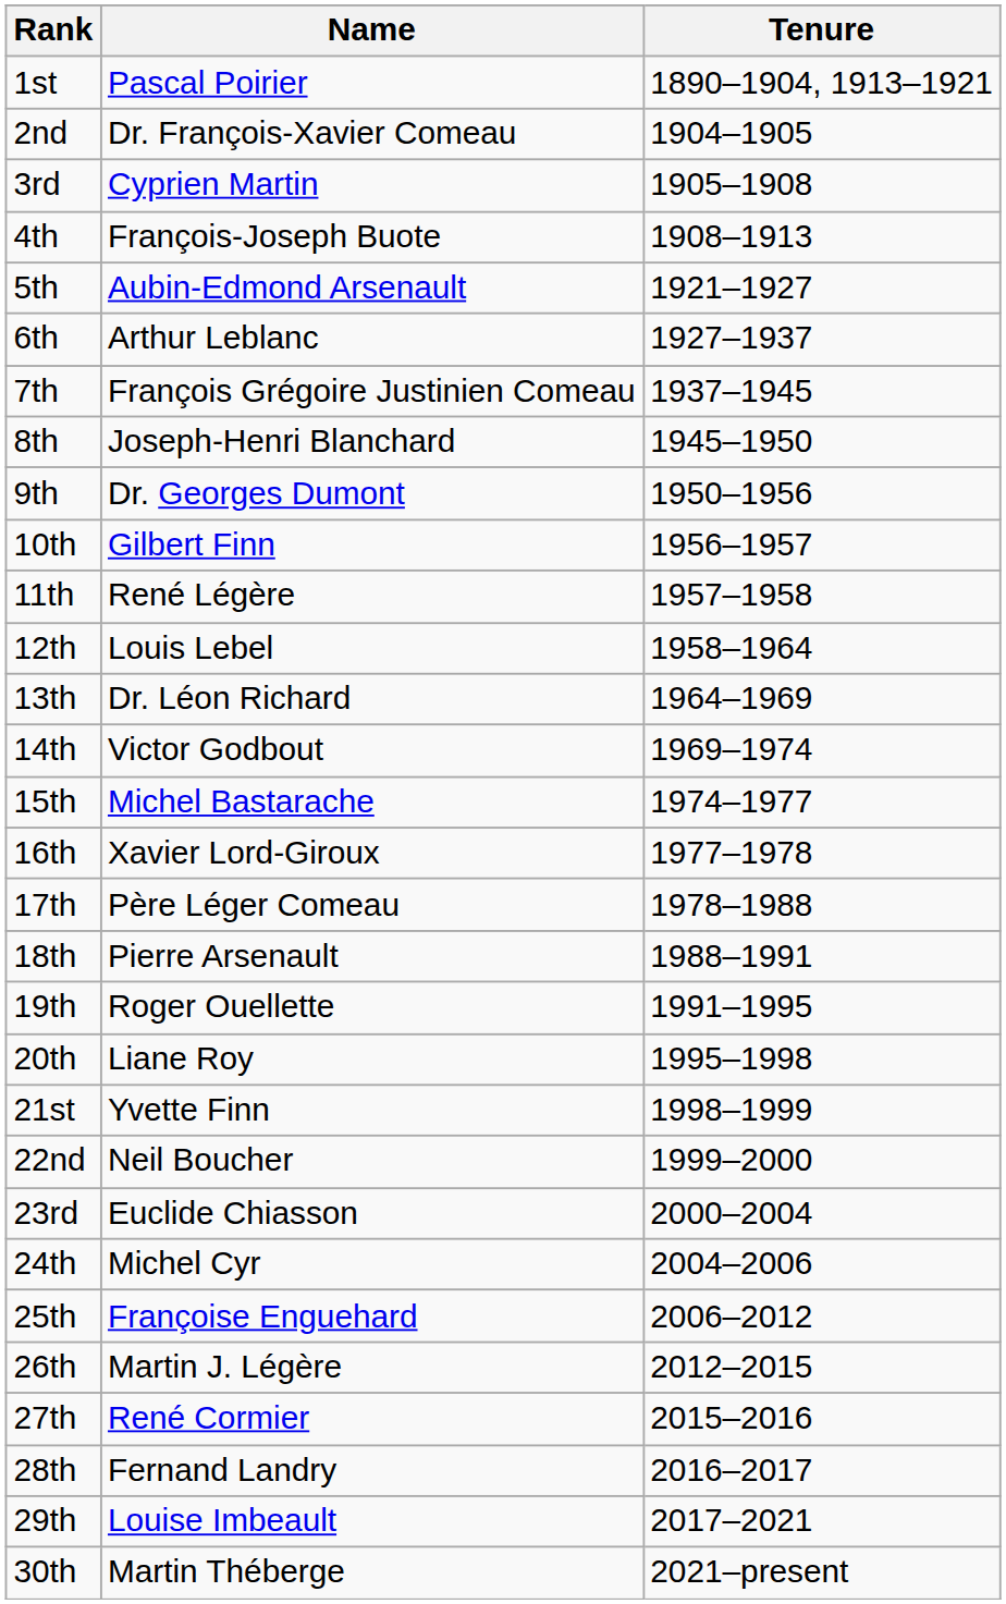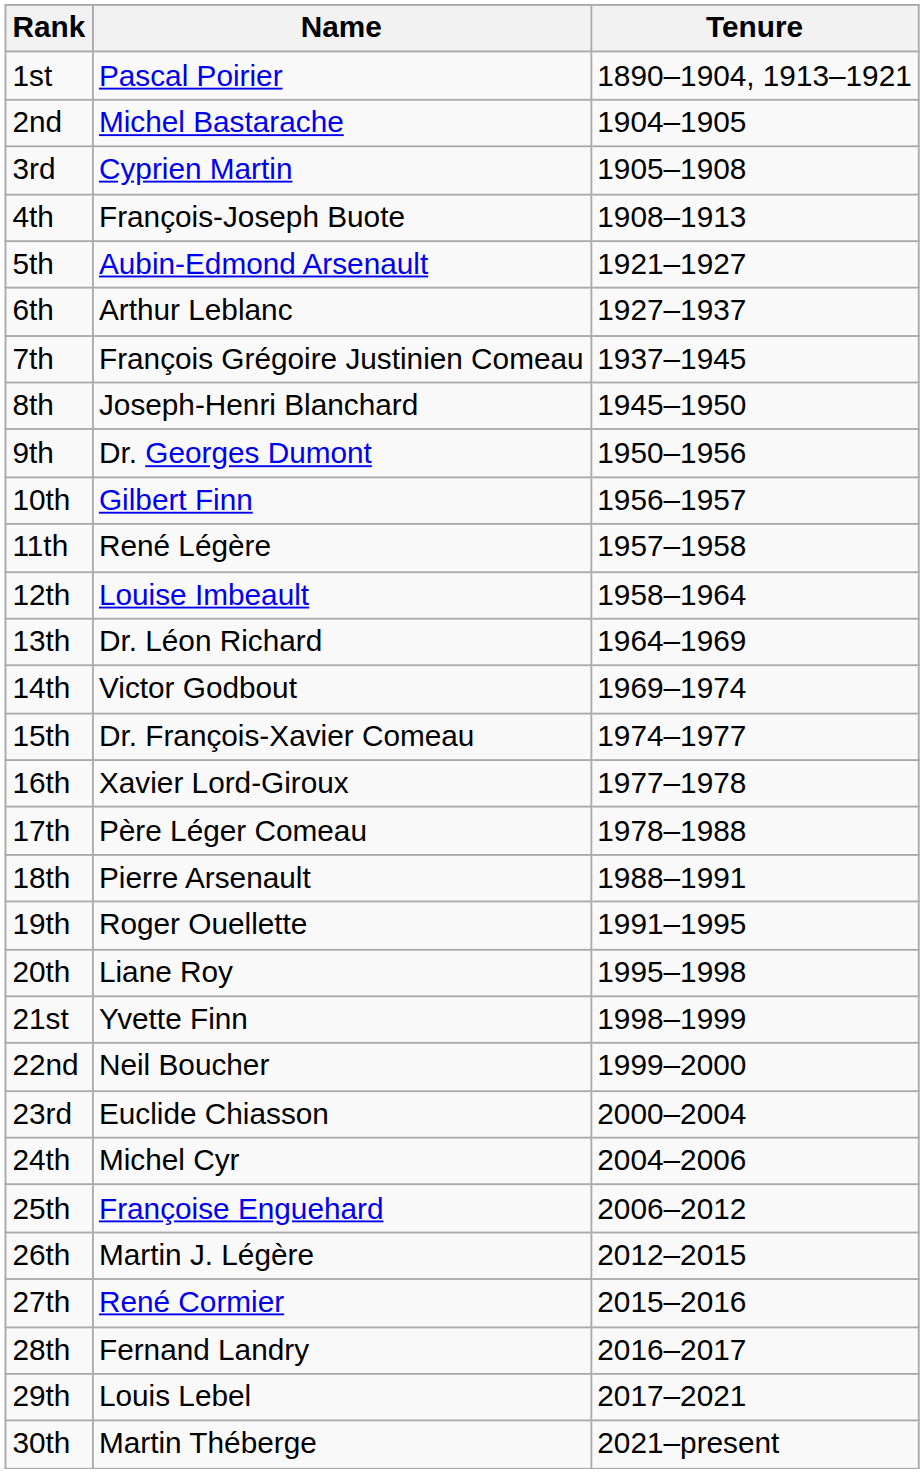 <table class="wikitable" style="margin:auto;">
 <tr>
 <th>Rank</th>
 <th>Name</th>
 <th>Tenure</th>
 </tr>
 <tr>
 <td>1st</td>
 <td><a href='#'>Pascal Poirier</a></td>
 <td>1890–1904, 1913–1921</td>
 </tr>
 <tr>
 <td>2nd</td>
-<td>Dr. François-Xavier Comeau</td>
+<td><a href='#'>Michel Bastarache</a></td>
 <td>1904–1905</td>
 </tr>
 <tr>
 <td>3rd</td>
 <td><a href='#'>Cyprien Martin</a></td>
 <td>1905–1908</td>
 </tr>
 <tr>
 <td>4th</td>
 <td>François-Joseph Buote</td>
 <td>1908–1913</td>
 </tr>
 <tr>
 <td>5th</td>
 <td><a href='#'>Aubin-Edmond Arsenault</a></td>
 <td>1921–1927</td>
 </tr>
 <tr>
 <td>6th</td>
 <td>Arthur Leblanc</td>
 <td>1927–1937</td>
 </tr>
 <tr>
 <td>7th</td>
 <td>François Grégoire Justinien Comeau</td>
 <td>1937–1945</td>
 </tr>
 <tr>
 <td>8th</td>
 <td>Joseph-Henri Blanchard</td>
 <td>1945–1950</td>
 </tr>
 <tr>
 <td>9th</td>
 <td>Dr. <a href='#'>Georges Dumont</a></td>
 <td>1950–1956</td>
 </tr>
 <tr>
 <td>10th</td>
 <td><a href='#'>Gilbert Finn</a></td>
 <td>1956–1957</td>
 </tr>
 <tr>
 <td>11th</td>
 <td>René Légère</td>
 <td>1957–1958</td>
 </tr>
 <tr>
 <td>12th</td>
-<td>Louis Lebel</td>
+<td><a href='#'>Louise Imbeault</a></td>
 <td>1958–1964</td>
 </tr>
 <tr>
 <td>13th</td>
 <td>Dr. Léon Richard</td>
 <td>1964–1969</td>
 </tr>
 <tr>
 <td>14th</td>
 <td>Victor Godbout</td>
 <td>1969–1974</td>
 </tr>
 <tr>
 <td>15th</td>
-<td><a href='#'>Michel Bastarache</a></td>
+<td>Dr. François-Xavier Comeau</td>
 <td>1974–1977</td>
 </tr>
 <tr>
 <td>16th</td>
 <td>Xavier Lord-Giroux</td>
 <td>1977–1978</td>
 </tr>
 <tr>
 <td>17th</td>
 <td>Père Léger Comeau</td>
 <td>1978–1988</td>
 </tr>
 <tr>
 <td>18th</td>
 <td>Pierre Arsenault</td>
 <td>1988–1991</td>
 </tr>
 <tr>
 <td>19th</td>
 <td>Roger Ouellette</td>
 <td>1991–1995</td>
 </tr>
 <tr>
 <td>20th</td>
 <td>Liane Roy</td>
 <td>1995–1998</td>
 </tr>
 <tr>
 <td>21st</td>
 <td>Yvette Finn</td>
 <td>1998–1999</td>
 </tr>
 <tr>
 <td>22nd</td>
 <td>Neil Boucher</td>
 <td>1999–2000</td>
 </tr>
 <tr>
 <td>23rd</td>
 <td>Euclide Chiasson</td>
 <td>2000–2004</td>
 </tr>
 <tr>
 <td>24th</td>
 <td>Michel Cyr</td>
 <td>2004–2006</td>
 </tr>
 <tr>
 <td>25th</td>
 <td><a href='#'>Françoise Enguehard</a></td>
 <td>2006–2012</td>
 </tr>
 <tr>
 <td>26th</td>
 <td>Martin J. Légère</td>
 <td>2012–2015</td>
 </tr>
 <tr>
 <td>27th</td>
 <td><a href='#'>René Cormier</a></td>
 <td>2015–2016</td>
 </tr>
 <tr>
 <td>28th</td>
 <td>Fernand Landry</td>
 <td>2016–2017</td>
 </tr>
 <tr>
 <td>29th</td>
-<td><a href='#'>Louise Imbeault</a></td>
+<td>Louis Lebel</td>
 <td>2017–2021</td>
 </tr>
 <tr>
 <td>30th</td>
 <td>Martin Théberge</td>
 <td>2021–present</td>
 </tr>
 </table>
